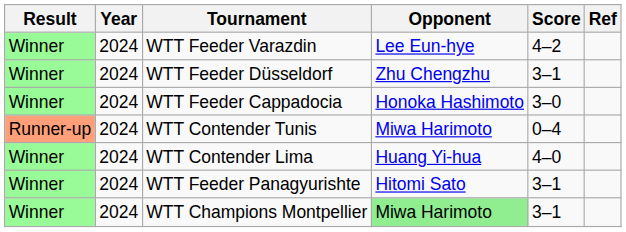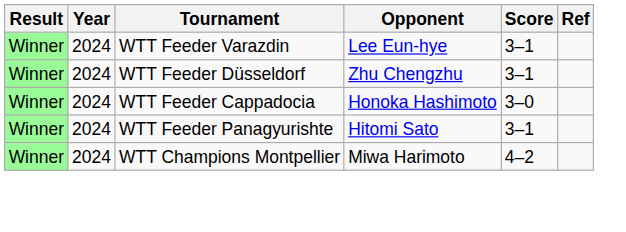 <table class="sortable wikitable" style="font-size: 95%;">
 <tr>
 <th>Result</th>
 <th class="unsortable">Year</th>
 <th>Tournament</th>
 <th>Opponent</th>
 <th>Score</th>
 <th class="unsortable">Ref</th>
 </tr>
 <tr>
 <td style="background: #98fb98;">Winner</td>
 <td>2024</td>
 <td>WTT Feeder Varazdin</td>
 <td> <a href='#'>Lee Eun-hye</a></td>
-<td>4–2</td>
+<td>3–1</td>
 <td></td>
 </tr>
 <tr>
 <td style="background: #98fb98;">Winner</td>
 <td>2024</td>
 <td>WTT Feeder Düsseldorf</td>
 <td> <a href='#'>Zhu Chengzhu</a></td>
 <td>3–1</td>
 <td></td>
 </tr>
 <tr>
 <td style="background: #98fb98;">Winner</td>
 <td>2024</td>
 <td>WTT Feeder Cappadocia</td>
 <td> <a href='#'>Honoka Hashimoto</a></td>
 <td>3–0</td>
 <td></td>
 </tr>
 <tr>
-<td style="background: #ffa07a;">Runner-up</td>
-<td>2024</td>
-<td>WTT Contender Tunis</td>
-<td> <a href='#'>Miwa Harimoto</a></td>
-<td>0–4</td>
-<td></td>
-</tr>
-<tr>
-<td style="background: #98fb98;">Winner</td>
-<td>2024</td>
-<td>WTT Contender Lima</td>
-<td> <a href='#'>Huang Yi-hua</a></td>
-<td>4–0</td>
-<td></td>
-</tr>
-<tr>
 <td style="background: #98fb98;">Winner</td>
 <td>2024</td>
 <td>WTT Feeder Panagyurishte</td>
 <td> <a href='#'>Hitomi Sato</a></td>
 <td>3–1</td>
 <td></td>
 </tr>
 <tr>
 <td style="background: #98fb98;">Winner</td>
 <td>2024</td>
 <td>WTT Champions Montpellier</td>
-<td style="background: lightgreen;"> Miwa Harimoto</td>
-<td>3–1</td>
+<td> Miwa Harimoto</td>
+<td>4–2</td>
 <td></td>
 </tr>
 </table>
